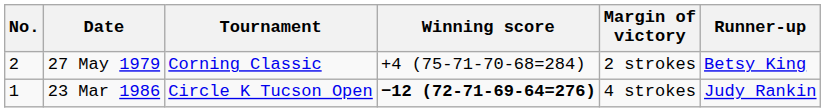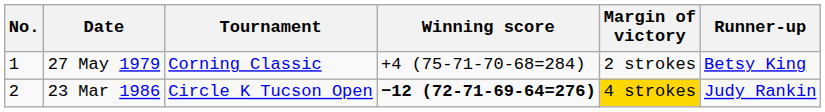 <table class="wikitable" style="font-size:95%;">
 <tr>
 <th>No.</th>
 <th>Date</th>
 <th>Tournament</th>
 <th>Winning score</th>
 <th>Margin of<br>victory</th>
 <th>Runner-up</th>
 </tr>
 <tr>
-<td>2</td>
+<td>1</td>
 <td>27 May <a href='#'>1979</a></td>
 <td><a href='#'>Corning Classic</a></td>
 <td>+4 (75-71-70-68=284)</td>
 <td>2 strokes</td>
 <td> <a href='#'>Betsy King</a></td>
 </tr>
 <tr>
-<td>1</td>
+<td>2</td>
 <td>23 Mar <a href='#'>1986</a></td>
 <td><a href='#'>Circle K Tucson Open</a></td>
 <td><strong>−12 (72-71-69-64=276)</strong></td>
-<td>4 strokes</td>
+<td style="background: gold;">4 strokes</td>
 <td> <a href='#'>Judy Rankin</a></td>
 </tr>
 </table>
